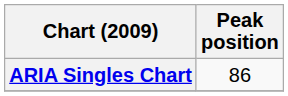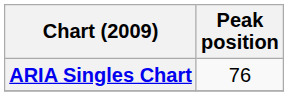 <table class="wikitable plainrowheaders sortable" style="text-align:center;">
 <tr>
 <th scope="col">Chart (2009)</th>
 <th scope="col">Peak<br>position</th>
 </tr>
 <tr>
 <th scope="row"><a href='#'>ARIA Singles Chart</a></th>
-<td>86</td>
+<td>76</td>
 </tr>
 <tr>
 </tr>
 </table>
